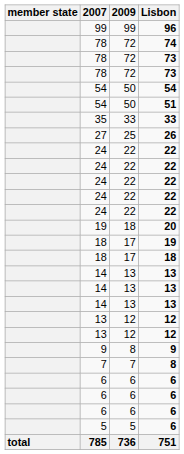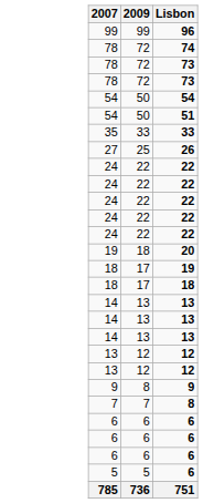 <table class="wikitable"  style="float:right; font-size:90%; white-space:nowrap; margin-left:10px; clear:right;">
 <tr>
-<th style="line-height:95%">member state</th>
 <th style="line-height:95%">2007</th>
 <th style="line-height:95%">2009</th>
 <th style="line-height:95%">Lisbon</th>
 </tr>
 <tr>
-<th style="line-height:95%; text-align:left"></th>
 <td style="line-height:95%; text-align:right">99</td>
 <td style="line-height:95%; text-align:right">99</td>
 <td style="line-height:95%; text-align:right; font-weight:bold">96</td>
 </tr>
 <tr>
-<th style="line-height:95%; text-align:left"></th>
 <td style="line-height:95%; text-align:right">78</td>
 <td style="line-height:95%; text-align:right">72</td>
 <td style="line-height:95%; text-align:right; font-weight:bold">74</td>
 </tr>
 <tr>
-<th style="line-height:95%; text-align:left"></th>
 <td style="line-height:95%; text-align:right">78</td>
 <td style="line-height:95%; text-align:right">72</td>
 <td style="line-height:95%; text-align:right; font-weight:bold">73</td>
 </tr>
 <tr>
-<th style="line-height:95%; text-align:left"></th>
 <td style="line-height:95%; text-align:right">78</td>
 <td style="line-height:95%; text-align:right">72</td>
 <td style="line-height:95%; text-align:right; font-weight:bold">73</td>
 </tr>
 <tr>
-<th style="line-height:95%; text-align:left"></th>
 <td style="line-height:95%; text-align:right">54</td>
 <td style="line-height:95%; text-align:right">50</td>
 <td style="line-height:95%; text-align:right; font-weight:bold">54</td>
 </tr>
 <tr>
-<th style="line-height:95%; text-align:left"></th>
 <td style="line-height:95%; text-align:right">54</td>
 <td style="line-height:95%; text-align:right">50</td>
 <td style="line-height:95%; text-align:right; font-weight:bold">51</td>
 </tr>
 <tr>
-<th style="line-height:95%; text-align:left"></th>
 <td style="line-height:95%; text-align:right">35</td>
 <td style="line-height:95%; text-align:right">33</td>
 <td style="line-height:95%; text-align:right; font-weight:bold">33</td>
 </tr>
 <tr>
-<th style="line-height:95%; text-align:left"></th>
 <td style="line-height:95%; text-align:right">27</td>
 <td style="line-height:95%; text-align:right">25</td>
 <td style="line-height:95%; text-align:right; font-weight:bold">26</td>
 </tr>
 <tr>
-<th style="line-height:95%; text-align:left"></th>
 <td style="line-height:95%; text-align:right">24</td>
 <td style="line-height:95%; text-align:right">22</td>
 <td style="line-height:95%; text-align:right; font-weight:bold">22</td>
 </tr>
 <tr>
-<th style="line-height:95%; text-align:left"></th>
 <td style="line-height:95%; text-align:right">24</td>
 <td style="line-height:95%; text-align:right">22</td>
 <td style="line-height:95%; text-align:right; font-weight:bold">22</td>
 </tr>
 <tr>
-<th style="line-height:95%; text-align:left"></th>
 <td style="line-height:95%; text-align:right">24</td>
 <td style="line-height:95%; text-align:right">22</td>
 <td style="line-height:95%; text-align:right; font-weight:bold">22</td>
 </tr>
 <tr>
-<th style="line-height:95%; text-align:left"></th>
 <td style="line-height:95%; text-align:right">24</td>
 <td style="line-height:95%; text-align:right">22</td>
 <td style="line-height:95%; text-align:right; font-weight:bold">22</td>
 </tr>
 <tr>
-<th style="line-height:95%; text-align:left"></th>
 <td style="line-height:95%; text-align:right">24</td>
 <td style="line-height:95%; text-align:right">22</td>
 <td style="line-height:95%; text-align:right; font-weight:bold">22</td>
 </tr>
 <tr>
-<th style="line-height:95%; text-align:left"></th>
 <td style="line-height:95%; text-align:right">19</td>
 <td style="line-height:95%; text-align:right">18</td>
 <td style="line-height:95%; text-align:right; font-weight:bold">20</td>
 </tr>
 <tr>
-<th style="line-height:95%; text-align:left"></th>
 <td style="line-height:95%; text-align:right">18</td>
 <td style="line-height:95%; text-align:right">17</td>
 <td style="line-height:95%; text-align:right; font-weight:bold">19</td>
 </tr>
 <tr>
-<th style="line-height:95%; text-align:left"></th>
 <td style="line-height:95%; text-align:right">18</td>
 <td style="line-height:95%; text-align:right">17</td>
 <td style="line-height:95%; text-align:right; font-weight:bold">18</td>
 </tr>
 <tr>
-<th style="line-height:95%; text-align:left"></th>
 <td style="line-height:95%; text-align:right">14</td>
 <td style="line-height:95%; text-align:right">13</td>
 <td style="line-height:95%; text-align:right; font-weight:bold">13</td>
 </tr>
 <tr>
-<th style="line-height:95%; text-align:left"></th>
 <td style="line-height:95%; text-align:right">14</td>
 <td style="line-height:95%; text-align:right">13</td>
 <td style="line-height:95%; text-align:right; font-weight:bold">13</td>
 </tr>
 <tr>
-<th style="line-height:95%; text-align:left"></th>
 <td style="line-height:95%; text-align:right">14</td>
 <td style="line-height:95%; text-align:right">13</td>
 <td style="line-height:95%; text-align:right; font-weight:bold">13</td>
 </tr>
 <tr>
-<th style="line-height:95%; text-align:left"></th>
 <td style="line-height:95%; text-align:right">13</td>
 <td style="line-height:95%; text-align:right">12</td>
 <td style="line-height:95%; text-align:right; font-weight:bold">12</td>
 </tr>
 <tr>
-<th style="line-height:95%; text-align:left"></th>
 <td style="line-height:95%; text-align:right">13</td>
 <td style="line-height:95%; text-align:right">12</td>
 <td style="line-height:95%; text-align:right; font-weight:bold">12</td>
 </tr>
 <tr>
-<th style="line-height:95%; text-align:left"></th>
 <td style="line-height:95%; text-align:right">9</td>
 <td style="line-height:95%; text-align:right">8</td>
 <td style="line-height:95%; text-align:right; font-weight:bold">9</td>
 </tr>
 <tr>
-<th style="line-height:95%; text-align:left"></th>
 <td style="line-height:95%; text-align:right">7</td>
 <td style="line-height:95%; text-align:right">7</td>
 <td style="line-height:95%; text-align:right; font-weight:bold">8</td>
 </tr>
 <tr>
-<th style="line-height:95%; text-align:left"></th>
 <td style="line-height:95%; text-align:right">6</td>
 <td style="line-height:95%; text-align:right">6</td>
 <td style="line-height:95%; text-align:right; font-weight:bold">6</td>
 </tr>
 <tr>
-<th style="line-height:95%; text-align:left"></th>
 <td style="line-height:95%; text-align:right">6</td>
 <td style="line-height:95%; text-align:right">6</td>
 <td style="line-height:95%; text-align:right; font-weight:bold">6</td>
 </tr>
 <tr>
-<th style="line-height:95%; text-align:left"></th>
 <td style="line-height:95%; text-align:right">6</td>
 <td style="line-height:95%; text-align:right">6</td>
 <td style="line-height:95%; text-align:right; font-weight:bold">6</td>
 </tr>
 <tr>
-<th style="line-height:95%; text-align:left"></th>
 <td style="line-height:95%; text-align:right">5</td>
 <td style="line-height:95%; text-align:right">5</td>
 <td style="line-height:95%; text-align:right; font-weight:bold">6</td>
 </tr>
 <tr>
-<th style="line-height:95%; text-align:left">total</th>
 <th style="line-height:95%; text-align:right">785</th>
 <th style="line-height:95%; text-align:right">736</th>
 <th style="line-height:95%; text-align:right">751</th>
 </tr>
 </table>
